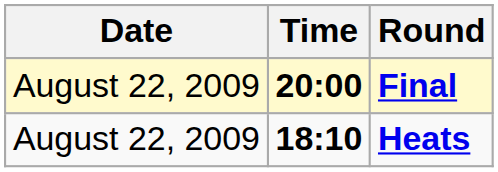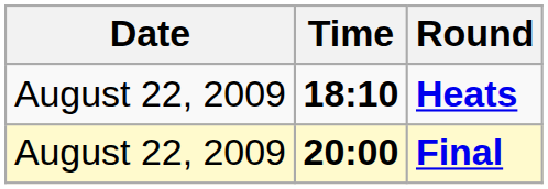 <table class="wikitable">
 <tr>
 <th>Date</th>
 <th>Time</th>
 <th>Round</th>
 </tr>
+<tr>
+<td>August 22, 2009</td>
+<td><strong>18:10</strong></td>
+<td><strong><a href='#'>Heats</a></strong></td>
+</tr>
 <tr style=background:lemonchiffon>
 <td>August 22, 2009</td>
 <td><strong>20:00</strong></td>
 <td><strong><a href='#'>Final</a></strong></td>
 </tr>
-<tr>
-<td>August 22, 2009</td>
-<td><strong>18:10</strong></td>
-<td><strong><a href='#'>Heats</a></strong></td>
-</tr>
 </table>
